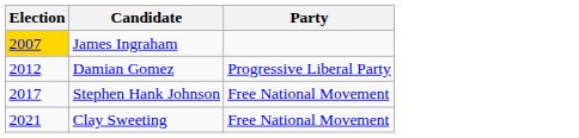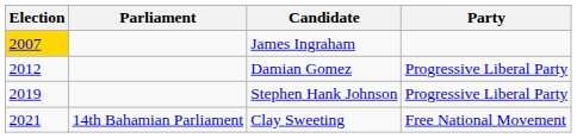 <table class="wikitable">
 <tr>
 <th>Election</th>
+<th>Parliament</th>
 <th>Candidate</th>
 <th>Party</th>
 </tr>
 <tr>
 <td style="background: gold;"><a href='#'>2007</a></td>
+<td></td>
 <td><a href='#'>James Ingraham</a></td>
 <td></td>
 </tr>
 <tr>
 <td><a href='#'>2012</a></td>
+<td></td>
 <td><a href='#'>Damian Gomez</a></td>
 <td><a href='#'>Progressive Liberal Party</a></td>
 </tr>
 <tr>
-<td><a href='#'>2017</a></td>
+<td><a href='#'>2019</a></td>
+<td></td>
 <td><a href='#'>Stephen Hank Johnson</a></td>
-<td><a href='#'>Free National Movement</a></td>
+<td><a href='#'>Progressive Liberal Party</a></td>
 </tr>
 <tr>
 <td><a href='#'>2021</a></td>
+<td><a href='#'>14th Bahamian Parliament</a></td>
 <td><a href='#'>Clay Sweeting</a></td>
 <td><a href='#'>Free National Movement</a></td>
 </tr>
 </table>
